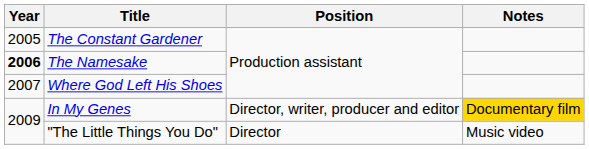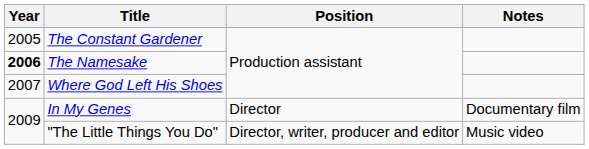 <table class="wikitable sortable">
 <tr>
 <th>Year</th>
 <th>Title</th>
 <th>Position</th>
 <th class="unsortable">Notes</th>
 </tr>
 <tr>
 <td>2005</td>
 <td><em><a href='#'>The Constant Gardener</a></em></td>
 <td rowspan="3">Production assistant</td>
 <td></td>
 </tr>
 <tr>
 <td><strong>2006</strong></td>
 <td><em><a href='#'>The Namesake</a></em></td>
 <td></td>
 </tr>
 <tr>
 <td>2007</td>
 <td><em><a href='#'>Where God Left His Shoes</a></em></td>
 <td></td>
 </tr>
 <tr>
 <td rowspan = "2">2009</td>
 <td><em><a href='#'>In My Genes</a></em></td>
-<td>Director, writer, producer and editor</td>
-<td style="background: gold;">Documentary film</td>
+<td>Director</td>
+<td>Documentary film</td>
 </tr>
 <tr>
 <td>"The Little Things You Do"</td>
-<td>Director</td>
+<td>Director, writer, producer and editor</td>
 <td>Music video</td>
 </tr>
 </table>
